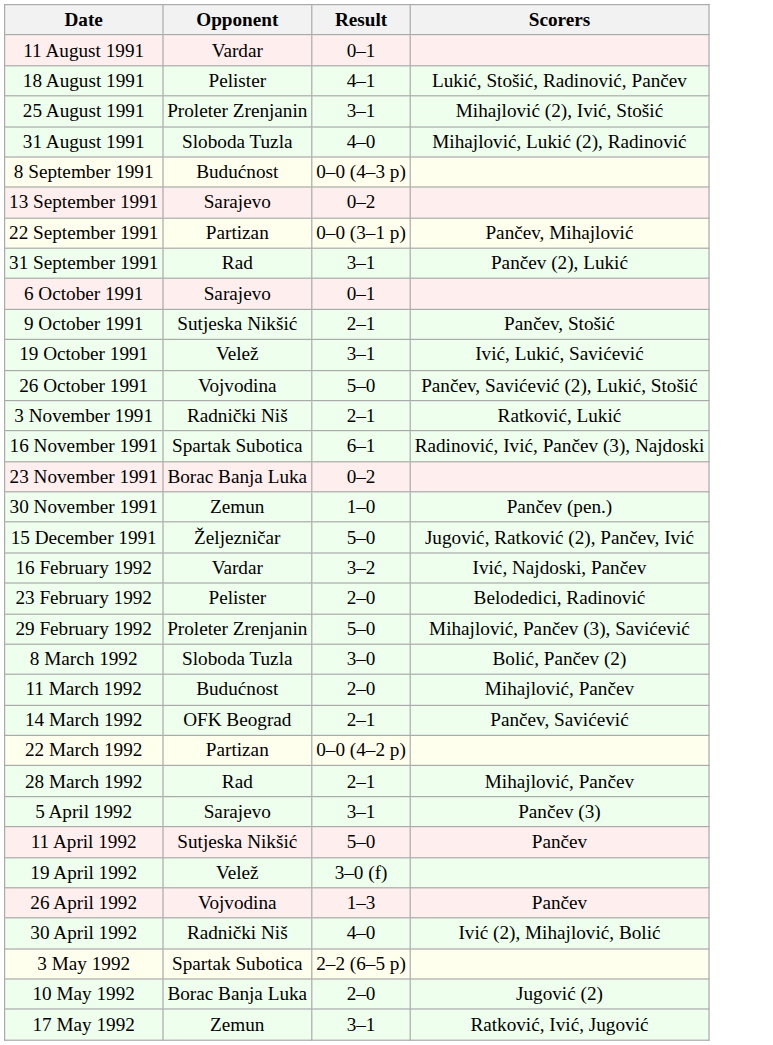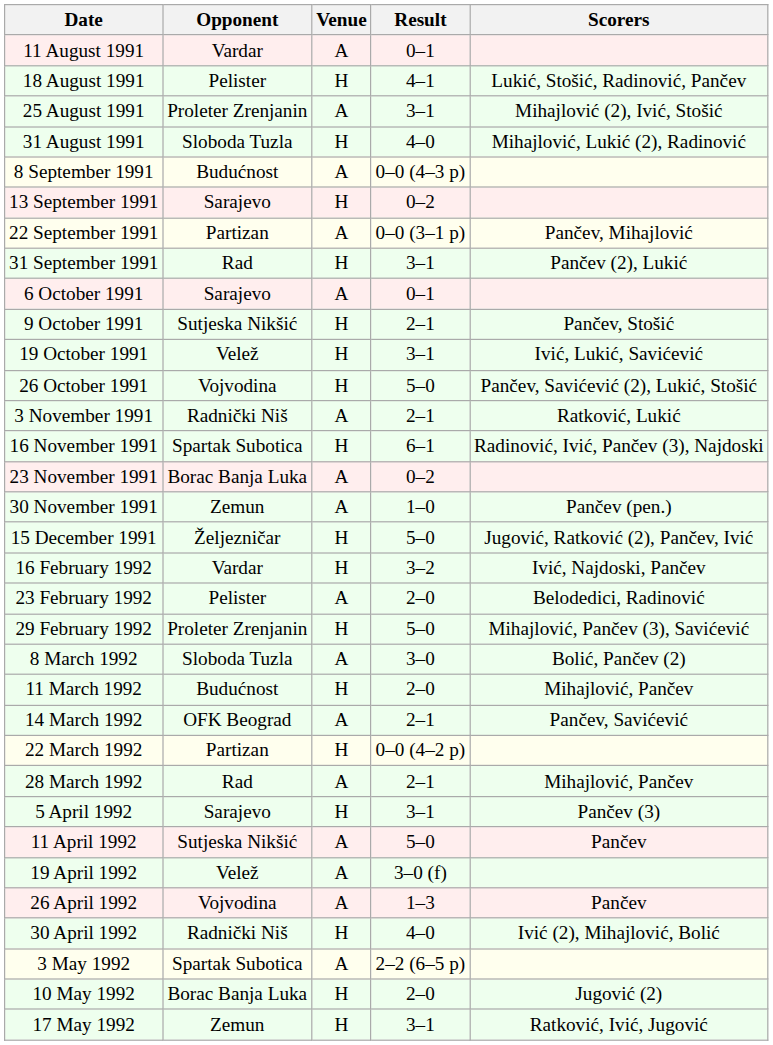 <table class="wikitable sortable" style="font-size:100%; text-align:center">
 <tr>
 <th>Date</th>
 <th>Opponent</th>
+<th>Venue</th>
 <th>Result</th>
 <th>Scorers</th>
 </tr>
 <tr bgcolor = "#FFEEEE">
 <td>11 August 1991</td>
 <td>Vardar</td>
+<td>A</td>
 <td>0–1</td>
 <td></td>
 </tr>
 <tr bgcolor = "#EEFFEE">
 <td>18 August 1991</td>
 <td>Pelister</td>
+<td>H</td>
 <td>4–1</td>
 <td>Lukić, Stošić, Radinović, Pančev</td>
 </tr>
 <tr bgcolor = "#EEFFEE">
 <td>25 August 1991</td>
 <td>Proleter Zrenjanin</td>
+<td>A</td>
 <td>3–1</td>
 <td>Mihajlović (2), Ivić, Stošić</td>
 </tr>
 <tr bgcolor = "#EEFFEE">
 <td>31 August 1991</td>
 <td>Sloboda Tuzla</td>
+<td>H</td>
 <td>4–0</td>
 <td>Mihajlović, Lukić (2), Radinović</td>
 </tr>
 <tr bgcolor = "#FFFFEE">
 <td>8 September 1991</td>
 <td>Budućnost</td>
+<td>A</td>
 <td>0–0 (4–3 p)</td>
 <td></td>
 </tr>
 <tr bgcolor = "#FFEEEE">
 <td>13 September 1991</td>
 <td>Sarajevo</td>
+<td>H</td>
 <td>0–2</td>
 <td></td>
 </tr>
 <tr bgcolor = "#FFFFEE">
 <td>22 September 1991</td>
 <td>Partizan</td>
+<td>A</td>
 <td>0–0 (3–1 p)</td>
 <td>Pančev, Mihajlović</td>
 </tr>
 <tr bgcolor = "#EEFFEE">
 <td>31 September 1991</td>
 <td>Rad</td>
+<td>H</td>
 <td>3–1</td>
 <td>Pančev (2), Lukić</td>
 </tr>
 <tr bgcolor = "#FFEEEE">
 <td>6 October 1991</td>
 <td>Sarajevo</td>
+<td>A</td>
 <td>0–1</td>
 <td></td>
 </tr>
 <tr bgcolor = "#EEFFEE">
 <td>9 October 1991</td>
 <td>Sutjeska Nikšić</td>
+<td>H</td>
 <td>2–1</td>
 <td>Pančev, Stošić</td>
 </tr>
 <tr bgcolor = "#EEFFEE">
 <td>19 October 1991</td>
 <td>Velež</td>
+<td>H</td>
 <td>3–1</td>
 <td>Ivić, Lukić, Savićević</td>
 </tr>
 <tr bgcolor = "#EEFFEE">
 <td>26 October 1991</td>
 <td>Vojvodina</td>
+<td>H</td>
 <td>5–0</td>
 <td>Pančev, Savićević (2), Lukić, Stošić</td>
 </tr>
 <tr bgcolor = "#EEFFEE">
 <td>3 November 1991</td>
 <td>Radnički Niš</td>
+<td>A</td>
 <td>2–1</td>
 <td>Ratković, Lukić</td>
 </tr>
 <tr bgcolor = "#EEFFEE">
 <td>16 November 1991</td>
 <td>Spartak Subotica</td>
+<td>H</td>
 <td>6–1</td>
 <td>Radinović, Ivić, Pančev (3), Najdoski</td>
 </tr>
 <tr bgcolor = "#FFEEEE">
 <td>23 November 1991</td>
 <td>Borac Banja Luka</td>
+<td>A</td>
 <td>0–2</td>
 <td></td>
 </tr>
 <tr bgcolor = "#EEFFEE">
 <td>30 November 1991</td>
 <td>Zemun</td>
+<td>A</td>
 <td>1–0</td>
 <td>Pančev (pen.)</td>
 </tr>
 <tr bgcolor = "#EEFFEE">
 <td>15 December 1991</td>
 <td>Željezničar</td>
+<td>H</td>
 <td>5–0</td>
 <td>Jugović, Ratković (2), Pančev, Ivić</td>
 </tr>
 <tr bgcolor = "#EEFFEE">
 <td>16 February 1992</td>
 <td>Vardar</td>
+<td>H</td>
 <td>3–2</td>
 <td>Ivić, Najdoski, Pančev</td>
 </tr>
 <tr bgcolor = "#EEFFEE">
 <td>23 February 1992</td>
 <td>Pelister</td>
+<td>A</td>
 <td>2–0</td>
 <td>Belodedici, Radinović</td>
 </tr>
 <tr bgcolor = "#EEFFEE">
 <td>29 February 1992</td>
 <td>Proleter Zrenjanin</td>
+<td>H</td>
 <td>5–0</td>
 <td>Mihajlović, Pančev (3), Savićević</td>
 </tr>
 <tr bgcolor = "#EEFFEE">
 <td>8 March 1992</td>
 <td>Sloboda Tuzla</td>
+<td>A</td>
 <td>3–0</td>
 <td>Bolić, Pančev (2)</td>
 </tr>
 <tr bgcolor = "#EEFFEE">
 <td>11 March 1992</td>
 <td>Budućnost</td>
+<td>H</td>
 <td>2–0</td>
 <td>Mihajlović, Pančev</td>
 </tr>
 <tr bgcolor = "#EEFFEE">
 <td>14 March 1992</td>
 <td>OFK Beograd</td>
+<td>A</td>
 <td>2–1</td>
 <td>Pančev, Savićević</td>
 </tr>
 <tr bgcolor = "#FFFFEE">
 <td>22 March 1992</td>
 <td>Partizan</td>
+<td>H</td>
 <td>0–0 (4–2 p)</td>
 <td></td>
 </tr>
 <tr bgcolor = "#EEFFEE">
 <td>28 March 1992</td>
 <td>Rad</td>
+<td>A</td>
 <td>2–1</td>
 <td>Mihajlović, Pančev</td>
 </tr>
 <tr bgcolor = "#EEFFEE">
 <td>5 April 1992</td>
 <td>Sarajevo</td>
+<td>H</td>
 <td>3–1</td>
 <td>Pančev (3)</td>
 </tr>
 <tr bgcolor = "#FFEEEE">
 <td>11 April 1992</td>
 <td>Sutjeska Nikšić</td>
+<td>A</td>
 <td>5–0</td>
 <td>Pančev</td>
 </tr>
 <tr bgcolor = "#EEFFEE">
 <td>19 April 1992</td>
 <td>Velež</td>
+<td>A</td>
 <td>3–0 (f)</td>
 <td></td>
 </tr>
 <tr bgcolor = "#FFEEEE">
 <td>26 April 1992</td>
 <td>Vojvodina</td>
+<td>A</td>
 <td>1–3</td>
 <td>Pančev</td>
 </tr>
 <tr bgcolor = "#EEFFEE">
 <td>30 April 1992</td>
 <td>Radnički Niš</td>
+<td>H</td>
 <td>4–0</td>
 <td>Ivić (2), Mihajlović, Bolić</td>
 </tr>
 <tr bgcolor = "#FFFFEE">
 <td>3 May 1992</td>
 <td>Spartak Subotica</td>
+<td>A</td>
 <td>2–2 (6–5 p)</td>
 <td></td>
 </tr>
 <tr bgcolor = "#EEFFEE">
 <td>10 May 1992</td>
 <td>Borac Banja Luka</td>
+<td>H</td>
 <td>2–0</td>
 <td>Jugović (2)</td>
 </tr>
 <tr bgcolor = "#EEFFEE">
 <td>17 May 1992</td>
 <td>Zemun</td>
+<td>H</td>
 <td>3–1</td>
 <td>Ratković, Ivić, Jugović</td>
 </tr>
 </table>
